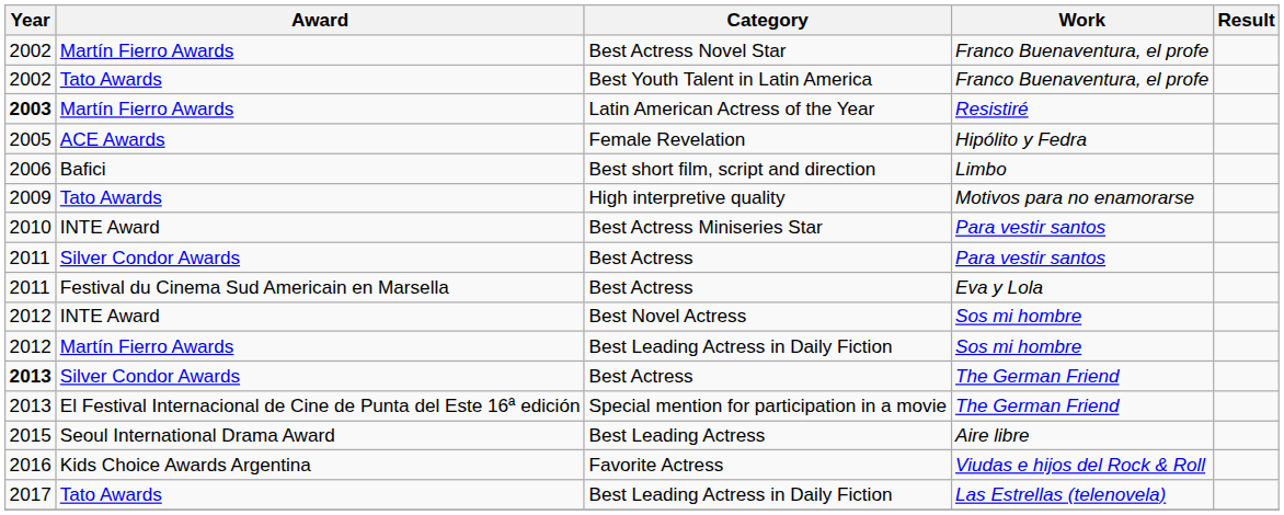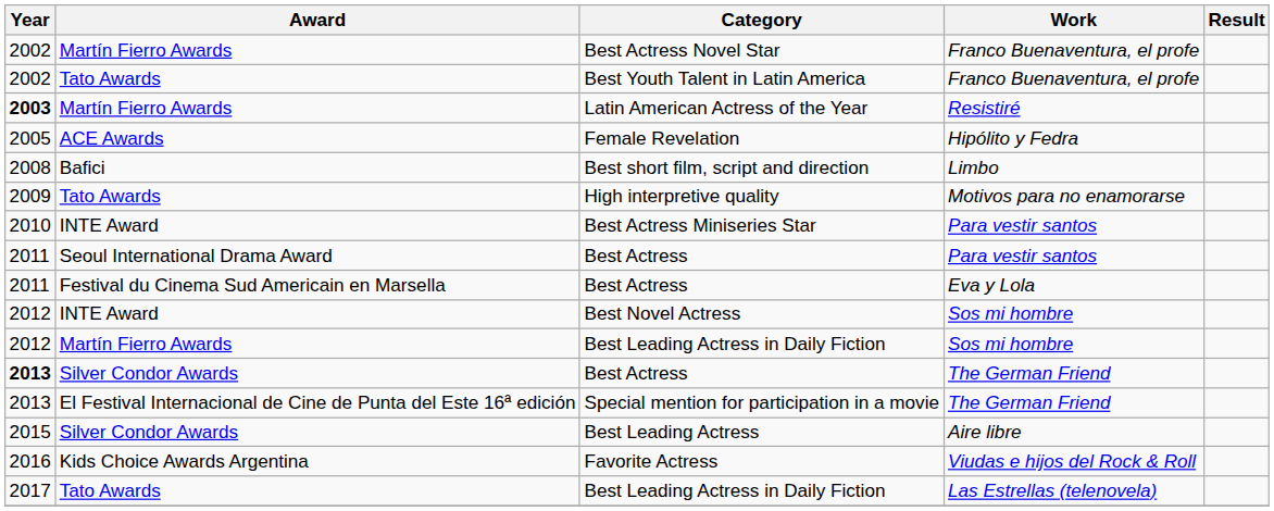 <table class="wikitable" style="font-size: 90%;">
 <tr>
 <th>Year</th>
 <th>Award</th>
 <th>Category</th>
 <th>Work</th>
 <th>Result</th>
 </tr>
 <tr>
 <td>2002</td>
 <td><a href='#'>Martín Fierro Awards</a></td>
 <td>Best Actress Novel Star</td>
 <td><em>Franco Buenaventura, el profe </em></td>
 <td></td>
 </tr>
 <tr>
 <td>2002</td>
 <td><a href='#'>Tato Awards</a></td>
 <td>Best Youth Talent in Latin America</td>
 <td><em>Franco Buenaventura, el profe </em></td>
 <td></td>
 </tr>
 <tr>
 <td><strong>2003</strong></td>
 <td><a href='#'>Martín Fierro Awards</a></td>
 <td>Latin American Actress of the Year</td>
 <td><em><a href='#'>Resistiré</a></em></td>
 <td></td>
 </tr>
 <tr>
 <td>2005</td>
 <td><a href='#'>ACE Awards</a></td>
 <td>Female Revelation</td>
 <td><em>Hipólito y Fedra</em></td>
 <td></td>
 </tr>
 <tr>
-<td>2006</td>
+<td>2008</td>
 <td>Bafici</td>
 <td>Best short film, script and direction</td>
 <td><em>Limbo</em></td>
 <td></td>
 </tr>
 <tr>
 <td>2009</td>
 <td><a href='#'>Tato Awards</a></td>
 <td>High interpretive quality</td>
 <td><em>Motivos para no enamorarse</em></td>
 <td></td>
 </tr>
 <tr>
 <td>2010</td>
 <td>INTE Award</td>
 <td>Best Actress Miniseries Star</td>
 <td><em><a href='#'>Para vestir santos</a></em></td>
 <td></td>
 </tr>
 <tr>
 <td>2011</td>
-<td><a href='#'>Silver Condor Awards</a></td>
+<td>Seoul International Drama Award</td>
 <td>Best Actress</td>
 <td><em><a href='#'>Para vestir santos</a></em></td>
 <td></td>
 </tr>
 <tr>
 <td>2011</td>
 <td>Festival du Cinema Sud Americain en Marsella</td>
 <td>Best Actress</td>
 <td><em>Eva y Lola</em></td>
 <td></td>
 </tr>
 <tr>
 <td>2012</td>
 <td>INTE Award</td>
 <td>Best Novel Actress</td>
 <td><em><a href='#'>Sos mi hombre</a></em></td>
 <td></td>
 </tr>
 <tr>
 <td>2012</td>
 <td><a href='#'>Martín Fierro Awards</a></td>
 <td>Best Leading Actress in Daily Fiction</td>
 <td><em><a href='#'>Sos mi hombre</a></em></td>
 <td></td>
 </tr>
 <tr>
 <td><strong>2013</strong></td>
 <td><a href='#'>Silver Condor Awards</a></td>
 <td>Best Actress</td>
 <td><em><a href='#'>The German Friend</a></em></td>
 <td></td>
 </tr>
 <tr>
 <td>2013</td>
 <td>El Festival Internacional de Cine de Punta del Este 16ª edición</td>
 <td>Special mention for participation in a movie</td>
 <td><em><a href='#'>The German Friend</a></em></td>
 <td></td>
 </tr>
 <tr>
 <td>2015</td>
-<td>Seoul International Drama Award</td>
+<td><a href='#'>Silver Condor Awards</a></td>
 <td>Best Leading Actress</td>
 <td><em>Aire libre</em></td>
 <td></td>
 </tr>
 <tr>
 <td>2016</td>
 <td>Kids Choice Awards Argentina</td>
 <td>Favorite Actress</td>
 <td><em><a href='#'>Viudas e hijos del Rock & Roll</a></em></td>
 <td></td>
 </tr>
 <tr>
 <td>2017</td>
 <td><a href='#'>Tato Awards</a></td>
 <td>Best Leading Actress in Daily Fiction</td>
 <td><em><a href='#'>Las Estrellas (telenovela)</a></em></td>
 <td></td>
 </tr>
 <tr>
 </tr>
 </table>
